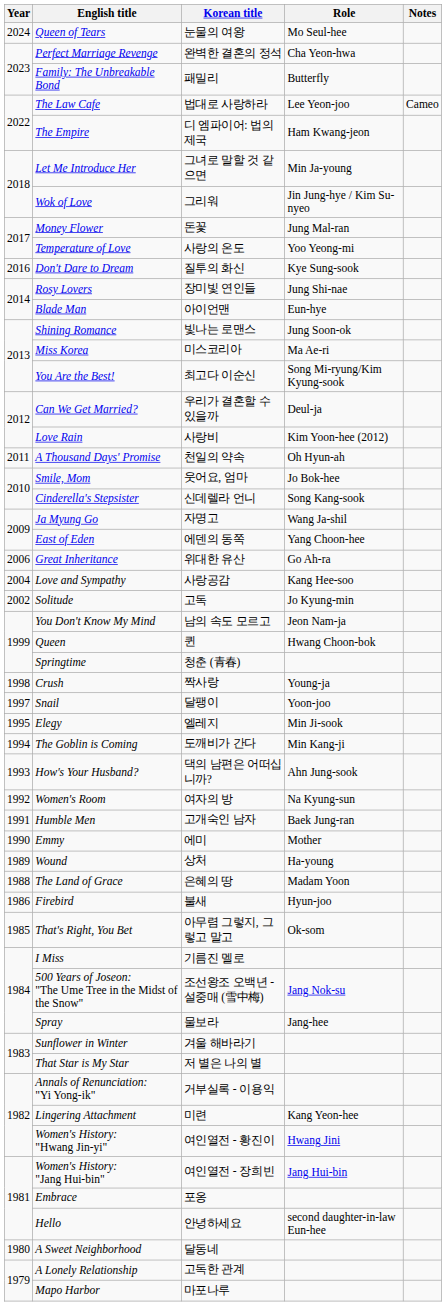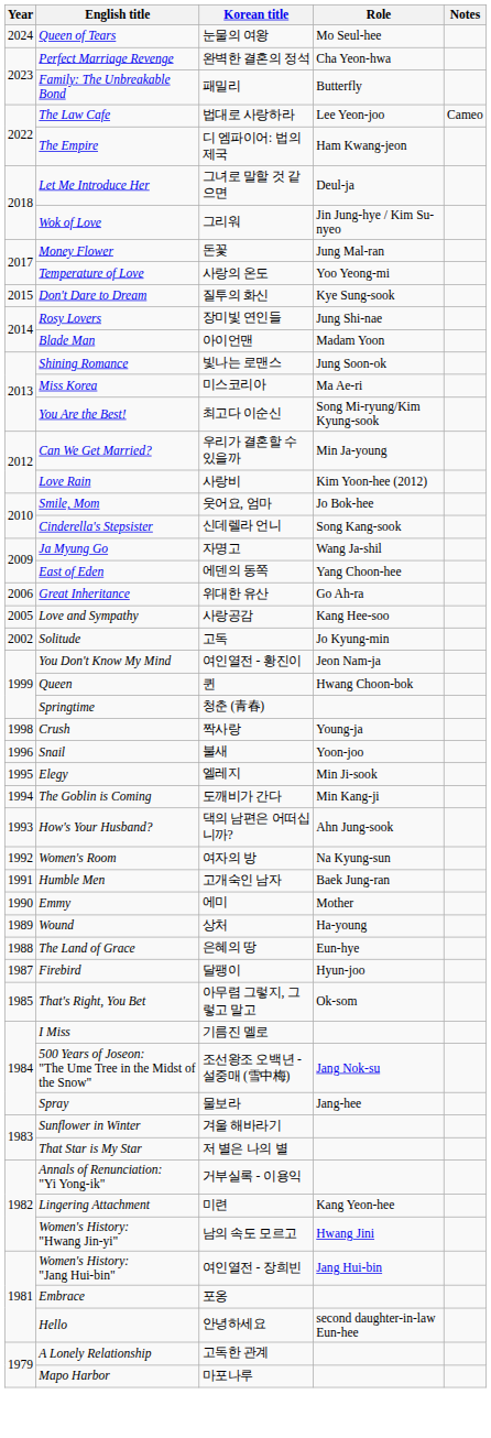 <table class="wikitable sortable">
 <tr>
 <th>Year</th>
 <th>English title</th>
 <th><a href='#'>Korean title</a></th>
 <th>Role</th>
 <th>Notes</th>
 </tr>
 <tr>
 <td rowspan=1>2024</td>
 <td><em><a href='#'>Queen of Tears</a></em></td>
 <td>눈물의 여왕</td>
 <td>Mo Seul-hee</td>
 <td></td>
 </tr>
 <tr>
 <td rowspan=2>2023</td>
 <td><em><a href='#'>Perfect Marriage Revenge</a></em></td>
 <td>완벽한 결혼의 정석</td>
 <td>Cha Yeon-hwa</td>
 <td></td>
 </tr>
 <tr>
 <td><em><a href='#'>Family: The Unbreakable Bond</a></em></td>
 <td>패밀리</td>
 <td>Butterfly</td>
 <td></td>
 </tr>
 <tr>
 <td rowspan=2>2022</td>
 <td><em><a href='#'>The Law Cafe</a></em></td>
 <td>법대로 사랑하라</td>
 <td>Lee Yeon-joo</td>
 <td>Cameo</td>
 </tr>
 <tr>
 <td><em><a href='#'>The Empire</a></em></td>
 <td>디 엠파이어: 법의 제국</td>
 <td>Ham Kwang-jeon</td>
 <td></td>
 </tr>
 <tr>
 <td rowspan=2>2018</td>
 <td><em><a href='#'>Let Me Introduce Her</a></em></td>
 <td>그녀로 말할 것 같으면</td>
-<td>Min Ja-young</td>
+<td>Deul-ja</td>
 <td></td>
 </tr>
 <tr>
 <td><em><a href='#'>Wok of Love</a></em></td>
 <td>그리워</td>
 <td>Jin Jung-hye / Kim Su-nyeo</td>
 <td></td>
 </tr>
 <tr>
 <td rowspan=2>2017</td>
 <td><em><a href='#'>Money Flower</a></em></td>
 <td>돈꽃</td>
 <td>Jung Mal-ran</td>
 <td></td>
 </tr>
 <tr>
 <td><em><a href='#'>Temperature of Love</a></em></td>
 <td>사랑의 온도</td>
 <td>Yoo Yeong-mi</td>
 <td></td>
 </tr>
 <tr>
-<td>2016</td>
+<td>2015</td>
 <td><em><a href='#'>Don't Dare to Dream</a></em></td>
 <td>질투의 화신</td>
 <td>Kye Sung-sook</td>
 <td></td>
 </tr>
 <tr>
 <td rowspan=2>2014</td>
 <td><em><a href='#'>Rosy Lovers</a></em></td>
 <td>장미빛 연인들</td>
 <td>Jung Shi-nae</td>
 <td></td>
 </tr>
 <tr>
 <td><em><a href='#'>Blade Man</a></em></td>
 <td>아이언맨</td>
-<td>Eun-hye</td>
+<td>Madam Yoon</td>
 <td></td>
 </tr>
 <tr>
 <td rowspan=3>2013</td>
 <td><em><a href='#'>Shining Romance</a></em></td>
 <td>빛나는 로맨스</td>
 <td>Jung Soon-ok</td>
 <td></td>
 </tr>
 <tr>
 <td><em><a href='#'>Miss Korea</a></em></td>
 <td>미스코리아</td>
 <td>Ma Ae-ri</td>
 <td></td>
 </tr>
 <tr>
 <td><em><a href='#'>You Are the Best!</a></em></td>
 <td>최고다 이순신</td>
 <td>Song Mi-ryung/Kim Kyung-sook</td>
 <td></td>
 </tr>
 <tr>
 <td rowspan=2>2012</td>
 <td><em><a href='#'>Can We Get Married?</a></em></td>
 <td>우리가 결혼할 수 있을까</td>
-<td>Deul-ja</td>
+<td>Min Ja-young</td>
 <td></td>
 </tr>
 <tr>
 <td><em><a href='#'>Love Rain</a></em></td>
 <td>사랑비</td>
 <td>Kim Yoon-hee (2012)</td>
-<td></td>
-</tr>
-<tr>
-<td>2011</td>
-<td><em><a href='#'>A Thousand Days' Promise</a></em></td>
-<td>천일의 약속</td>
-<td>Oh Hyun-ah</td>
 <td></td>
 </tr>
 <tr>
 <td rowspan=2>2010</td>
 <td><em><a href='#'>Smile, Mom</a></em></td>
 <td>웃어요, 엄마</td>
 <td>Jo Bok-hee</td>
 <td></td>
 </tr>
 <tr>
 <td><em><a href='#'>Cinderella's Stepsister</a></em></td>
 <td>신데렐라 언니</td>
 <td>Song Kang-sook</td>
 <td></td>
 </tr>
 <tr>
 <td rowspan=2>2009</td>
 <td><em><a href='#'>Ja Myung Go</a></em></td>
 <td>자명고</td>
 <td>Wang Ja-shil</td>
 <td></td>
 </tr>
 <tr>
 <td><em><a href='#'>East of Eden</a></em></td>
 <td>에덴의 동쪽</td>
 <td>Yang Choon-hee</td>
 <td></td>
 </tr>
 <tr>
 <td>2006</td>
 <td><em><a href='#'>Great Inheritance</a></em></td>
 <td>위대한 유산</td>
 <td>Go Ah-ra</td>
 <td></td>
 </tr>
 <tr>
-<td>2004</td>
+<td>2005</td>
 <td><em>Love and Sympathy</em></td>
 <td>사랑공감</td>
 <td>Kang Hee-soo</td>
 <td></td>
 </tr>
 <tr>
 <td>2002</td>
 <td><em>Solitude</em></td>
 <td>고독</td>
 <td>Jo Kyung-min</td>
 <td></td>
 </tr>
 <tr>
 <td rowspan=3>1999</td>
 <td><em>You Don't Know My Mind</em></td>
-<td>남의 속도 모르고</td>
+<td>여인열전 - 황진이</td>
 <td>Jeon Nam-ja</td>
 <td></td>
 </tr>
 <tr>
 <td><em>Queen</em></td>
 <td>퀸</td>
 <td>Hwang Choon-bok</td>
 <td></td>
 </tr>
 <tr>
 <td><em>Springtime</em></td>
 <td>청춘 (青春)</td>
 <td></td>
 <td></td>
 </tr>
 <tr>
 <td>1998</td>
 <td><em>Crush</em></td>
 <td>짝사랑</td>
 <td>Young-ja</td>
 <td></td>
 </tr>
 <tr>
-<td>1997</td>
+<td>1996</td>
 <td><em>Snail</em></td>
-<td>달팽이</td>
+<td>불새</td>
 <td>Yoon-joo</td>
 <td></td>
 </tr>
 <tr>
 <td>1995</td>
 <td><em>Elegy</em></td>
 <td>엘레지</td>
 <td>Min Ji-sook</td>
 <td></td>
 </tr>
 <tr>
 <td>1994</td>
 <td><em>The Goblin is Coming</em></td>
 <td>도깨비가 간다</td>
 <td>Min Kang-ji</td>
 <td></td>
 </tr>
 <tr>
 <td>1993</td>
 <td><em>How's Your Husband?</em></td>
 <td>댁의 남편은 어떠십니까?</td>
 <td>Ahn Jung-sook</td>
 <td></td>
 </tr>
 <tr>
 <td>1992</td>
 <td><em>Women's Room</em></td>
 <td>여자의 방</td>
 <td>Na Kyung-sun</td>
 <td></td>
 </tr>
 <tr>
 <td>1991</td>
 <td><em>Humble Men</em></td>
 <td>고개숙인 남자</td>
 <td>Baek Jung-ran</td>
 <td></td>
 </tr>
 <tr>
 <td>1990</td>
 <td><em>Emmy</em></td>
 <td>에미</td>
 <td>Mother</td>
 <td></td>
 </tr>
 <tr>
 <td>1989</td>
 <td><em>Wound</em></td>
 <td>상처</td>
 <td>Ha-young</td>
 <td></td>
 </tr>
 <tr>
 <td>1988</td>
 <td><em>The Land of Grace</em></td>
 <td>은혜의 땅</td>
-<td>Madam Yoon</td>
+<td>Eun-hye</td>
 <td></td>
 </tr>
 <tr>
-<td>1986</td>
+<td>1987</td>
 <td><em>Firebird</em></td>
-<td>불새</td>
+<td>달팽이</td>
 <td>Hyun-joo</td>
 <td></td>
 </tr>
 <tr>
 <td>1985</td>
 <td><em>That's Right, You Bet</em></td>
 <td>아무렴 그렇지, 그렇고 말고</td>
 <td>Ok-som</td>
 <td></td>
 </tr>
 <tr>
 <td rowspan=3>1984</td>
 <td><em>I Miss</em></td>
 <td>기름진 멜로</td>
 <td></td>
 <td></td>
 </tr>
 <tr>
 <td><em>500 Years of Joseon:</em><br>"The Ume Tree in the Midst of the Snow"</td>
 <td>조선왕조 오백년 - <br> 설중매 (雪中梅)</td>
 <td><a href='#'>Jang Nok-su</a></td>
 <td></td>
 </tr>
 <tr>
 <td><em>Spray</em></td>
 <td>물보라</td>
 <td>Jang-hee</td>
 <td></td>
 </tr>
 <tr>
 <td rowspan=2>1983</td>
 <td><em>Sunflower in Winter</em></td>
 <td>겨울 해바라기</td>
 <td></td>
 <td></td>
 </tr>
 <tr>
 <td><em>That Star is My Star</em></td>
 <td>저 별은 나의 별</td>
 <td></td>
 <td></td>
 </tr>
 <tr>
 <td rowspan=3>1982</td>
 <td><em>Annals of Renunciation:</em><br>"Yi Yong-ik"</td>
 <td>거부실록 - 이용익</td>
 <td></td>
 <td></td>
 </tr>
 <tr>
 <td><em>Lingering Attachment</em></td>
 <td>미련</td>
 <td>Kang Yeon-hee</td>
 <td></td>
 </tr>
 <tr>
 <td><em>Women's History:</em><br>"Hwang Jin-yi"</td>
-<td>여인열전 - 황진이</td>
+<td>남의 속도 모르고</td>
 <td><a href='#'>Hwang Jini</a></td>
 <td></td>
 </tr>
 <tr>
 <td rowspan=3>1981</td>
 <td><em>Women's History:</em><br>"Jang Hui-bin"</td>
 <td>여인열전 - 장희빈</td>
 <td><a href='#'>Jang Hui-bin</a></td>
 <td></td>
 </tr>
 <tr>
 <td><em>Embrace</em></td>
 <td>포옹</td>
 <td></td>
 <td></td>
 </tr>
 <tr>
 <td><em>Hello</em></td>
 <td>안녕하세요</td>
 <td>second daughter-in-law Eun-hee</td>
 <td></td>
 </tr>
 <tr>
-<td>1980</td>
-<td><em>A Sweet Neighborhood</em></td>
-<td>달동네</td>
-<td></td>
-<td></td>
-</tr>
-<tr>
 <td rowspan=2>1979</td>
 <td><em>A Lonely Relationship</em></td>
 <td>고독한 관계</td>
 <td></td>
 <td></td>
 </tr>
 <tr>
 <td><em>Mapo Harbor</em></td>
 <td>마포나루</td>
 <td></td>
 <td></td>
 </tr>
 </table>
